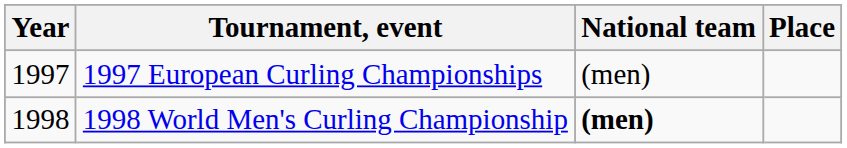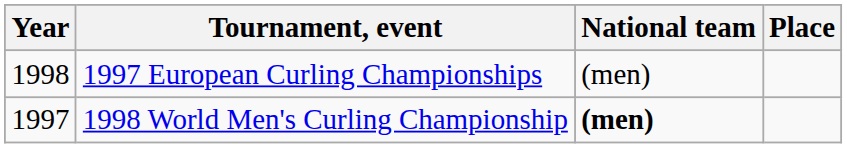 <table class="wikitable">
 <tr>
 <th scope="col">Year</th>
 <th scope="col">Tournament, event</th>
 <th scope="col">National team</th>
 <th scope="col">Place</th>
 </tr>
 <tr>
-<td>1997</td>
+<td>1998</td>
 <td><a href='#'>1997 European Curling Championships</a></td>
 <td> (men)</td>
 <td></td>
 </tr>
 <tr>
-<td>1998</td>
+<td>1997</td>
 <td><a href='#'>1998 World Men's Curling Championship</a></td>
 <td><strong> (men)</strong></td>
 <td></td>
 </tr>
 </table>
